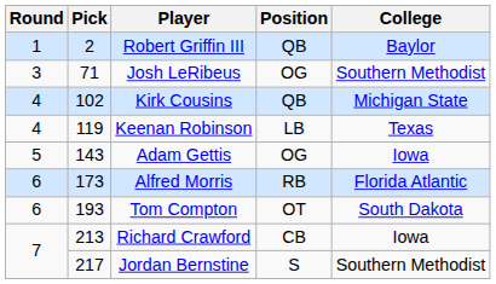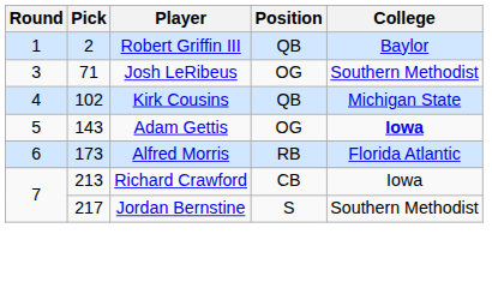 <table class="wikitable sortable sortable"  style="text-align:center;">
 <tr>
 <th>Round</th>
 <th>Pick</th>
 <th>Player</th>
 <th>Position</th>
 <th>College</th>
 </tr>
 <tr style="background:#d0e7ff;">
 <td>1</td>
 <td>2</td>
 <td><a href='#'>Robert Griffin III</a></td>
 <td>QB</td>
 <td><a href='#'>Baylor</a></td>
 </tr>
 <tr>
 <td>3</td>
 <td>71</td>
 <td><a href='#'>Josh LeRibeus</a></td>
 <td>OG</td>
 <td><a href='#'>Southern Methodist</a></td>
 </tr>
 <tr style="background:#d0e7ff;">
 <td>4</td>
 <td>102</td>
 <td><a href='#'>Kirk Cousins</a></td>
 <td>QB</td>
 <td><a href='#'>Michigan State</a></td>
 </tr>
 <tr>
-<td>4</td>
-<td>119</td>
-<td><a href='#'>Keenan Robinson</a></td>
-<td>LB</td>
-<td><a href='#'>Texas</a></td>
-</tr>
-<tr>
 <td>5</td>
 <td>143</td>
 <td><a href='#'>Adam Gettis</a></td>
 <td>OG</td>
-<td><a href='#'>Iowa</a></td>
+<td><strong><a href='#'>Iowa</a></strong></td>
 </tr>
 <tr style="background:#d0e7ff;">
 <td>6</td>
 <td>173</td>
 <td><a href='#'>Alfred Morris</a></td>
 <td>RB</td>
 <td><a href='#'>Florida Atlantic</a></td>
-</tr>
-<tr>
-<td>6</td>
-<td>193</td>
-<td><a href='#'>Tom Compton</a></td>
-<td>OT</td>
-<td><a href='#'>South Dakota</a></td>
 </tr>
 <tr>
 <td rowspan="2">7</td>
 <td>213</td>
 <td><a href='#'>Richard Crawford</a></td>
 <td>CB</td>
 <td>Iowa</td>
 </tr>
 <tr>
 <td>217</td>
 <td><a href='#'>Jordan Bernstine</a></td>
 <td>S</td>
 <td>Southern Methodist</td>
 </tr>
 </table>
